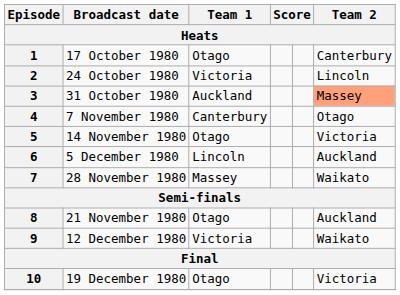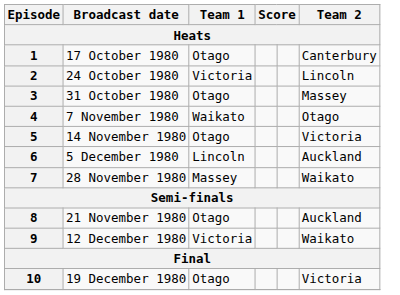 <table class="wikitable">
 <tr>
 <th>Episode</th>
 <th>Broadcast date</th>
 <th>Team 1</th>
 <th colspan=2>Score</th>
 <th>Team 2</th>
 </tr>
 <tr>
 <th colspan=6>Heats</th>
 </tr>
 <tr>
 <th>1</th>
 <td>17 October 1980</td>
 <td>Otago</td>
 <td></td>
 <td></td>
 <td>Canterbury</td>
 </tr>
 <tr>
 <th>2</th>
 <td>24 October 1980</td>
 <td>Victoria</td>
 <td></td>
 <td></td>
 <td>Lincoln</td>
 </tr>
 <tr>
 <th>3</th>
 <td>31 October 1980</td>
-<td>Auckland</td>
+<td>Otago</td>
 <td></td>
 <td></td>
-<td style="background: lightsalmon;">Massey</td>
+<td>Massey</td>
 </tr>
 <tr>
 <th>4</th>
 <td>7 November 1980</td>
-<td>Canterbury</td>
+<td>Waikato</td>
 <td></td>
 <td></td>
 <td>Otago</td>
 </tr>
 <tr>
 <th>5</th>
 <td>14 November 1980</td>
 <td>Otago</td>
 <td></td>
 <td></td>
 <td>Victoria</td>
 </tr>
 <tr>
 <th>6</th>
 <td>5 December 1980</td>
 <td>Lincoln</td>
 <td></td>
 <td></td>
 <td>Auckland</td>
 </tr>
 <tr>
 <th>7</th>
 <td>28 November 1980</td>
 <td>Massey</td>
 <td></td>
 <td></td>
 <td>Waikato</td>
 </tr>
 <tr>
 <th colspan=6>Semi-finals</th>
 </tr>
 <tr>
 <th>8</th>
 <td>21 November 1980</td>
 <td>Otago</td>
 <td></td>
 <td></td>
 <td>Auckland</td>
 </tr>
 <tr>
 <th>9</th>
 <td>12 December 1980</td>
 <td>Victoria</td>
 <td></td>
 <td></td>
 <td>Waikato</td>
 </tr>
 <tr>
 <th colspan=6>Final</th>
 </tr>
 <tr>
 <th>10</th>
 <td>19 December 1980</td>
 <td>Otago</td>
 <td></td>
 <td></td>
 <td>Victoria</td>
 </tr>
 <tr>
 </tr>
 </table>
